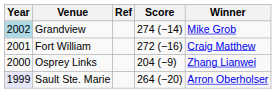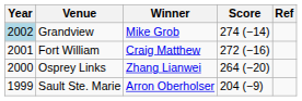 <table class=wikitable>
 <tr>
 <th>Year</th>
 <th>Venue</th>
+<th>Winner</th>
+<th>Score</th>
 <th>Ref</th>
-<th>Score</th>
-<th>Winner</th>
 </tr>
 <tr>
 <td style="background: lightblue;">2002</td>
 <td>Grandview</td>
+<td> <a href='#'>Mike Grob</a></td>
+<td>274 (−14)</td>
 <td></td>
-<td>274 (−14)</td>
-<td> <a href='#'>Mike Grob</a></td>
 </tr>
 <tr>
 <td>2001</td>
 <td>Fort William</td>
+<td> <a href='#'>Craig Matthew</a></td>
+<td>272 (−16)</td>
 <td></td>
-<td>272 (−16)</td>
-<td> <a href='#'>Craig Matthew</a></td>
 </tr>
 <tr>
 <td>2000</td>
 <td>Osprey Links</td>
+<td> <a href='#'>Zhang Lianwei</a></td>
+<td>264 (−20)</td>
 <td></td>
-<td>204 (−9)</td>
-<td> <a href='#'>Zhang Lianwei</a></td>
 </tr>
 <tr>
-<td style="background: lavender;">1999</td>
+<td>1999</td>
 <td>Sault Ste. Marie</td>
+<td> <a href='#'>Arron Oberholser</a></td>
+<td>204 (−9)</td>
 <td></td>
-<td>264 (−20)</td>
-<td> <a href='#'>Arron Oberholser</a></td>
 </tr>
 </table>
